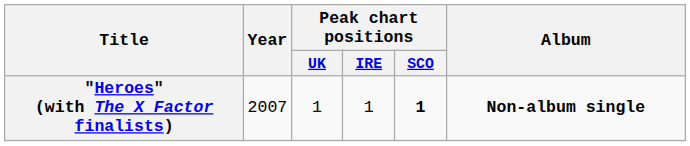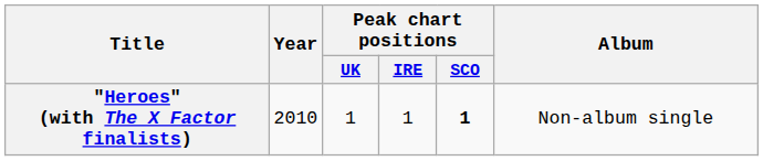 <table class="wikitable plainrowheaders" style="text-align:center;">
 <tr>
 <th scope="col" rowspan="2" style="width:14em;">Title</th>
 <th scope="col" rowspan="2">Year</th>
 <th scope="col" colspan="3">Peak chart positions</th>
 <th scope="col" rowspan="2" style="width:14em;">Album</th>
 </tr>
 <tr>
 <th scope="col" style="width:3em;font-size:90%;"><a href='#'>UK</a><br></th>
 <th scope="col" style="width:3em;font-size:90%;"><a href='#'>IRE</a><br></th>
 <th scope="col" style="width:3em;font-size:90%;"><a href='#'>SCO</a><br></th>
 </tr>
 <tr>
 <th scope="row">"<a href='#'>Heroes</a>"<br><span>(with <a href='#'><em>The X Factor</em> finalists</a>)</span></th>
-<td>2007</td>
+<td>2010</td>
 <td>1</td>
 <td>1</td>
 <td><strong>1</strong></td>
-<td><strong>Non-album single</strong></td>
+<td>Non-album single</td>
 </tr>
 </table>
